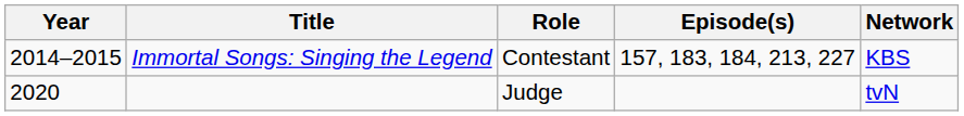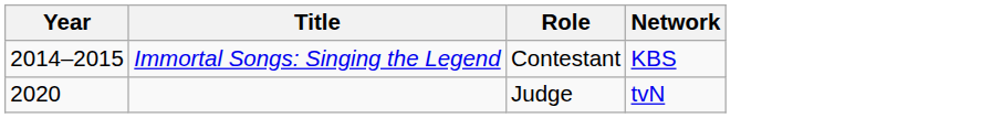 <table class="wikitable">
 <tr>
 <th>Year</th>
 <th>Title</th>
 <th>Role</th>
-<th>Episode(s)</th>
 <th>Network</th>
 </tr>
 <tr>
 <td>2014–2015</td>
 <td><em><a href='#'>Immortal Songs: Singing the Legend</a></em></td>
 <td>Contestant</td>
-<td>157, 183, 184, 213, 227</td>
 <td><a href='#'>KBS</a></td>
 </tr>
 <tr>
 <td>2020</td>
 <td><em></em></td>
 <td>Judge</td>
-<td></td>
 <td><a href='#'>tvN</a></td>
 </tr>
 </table>
